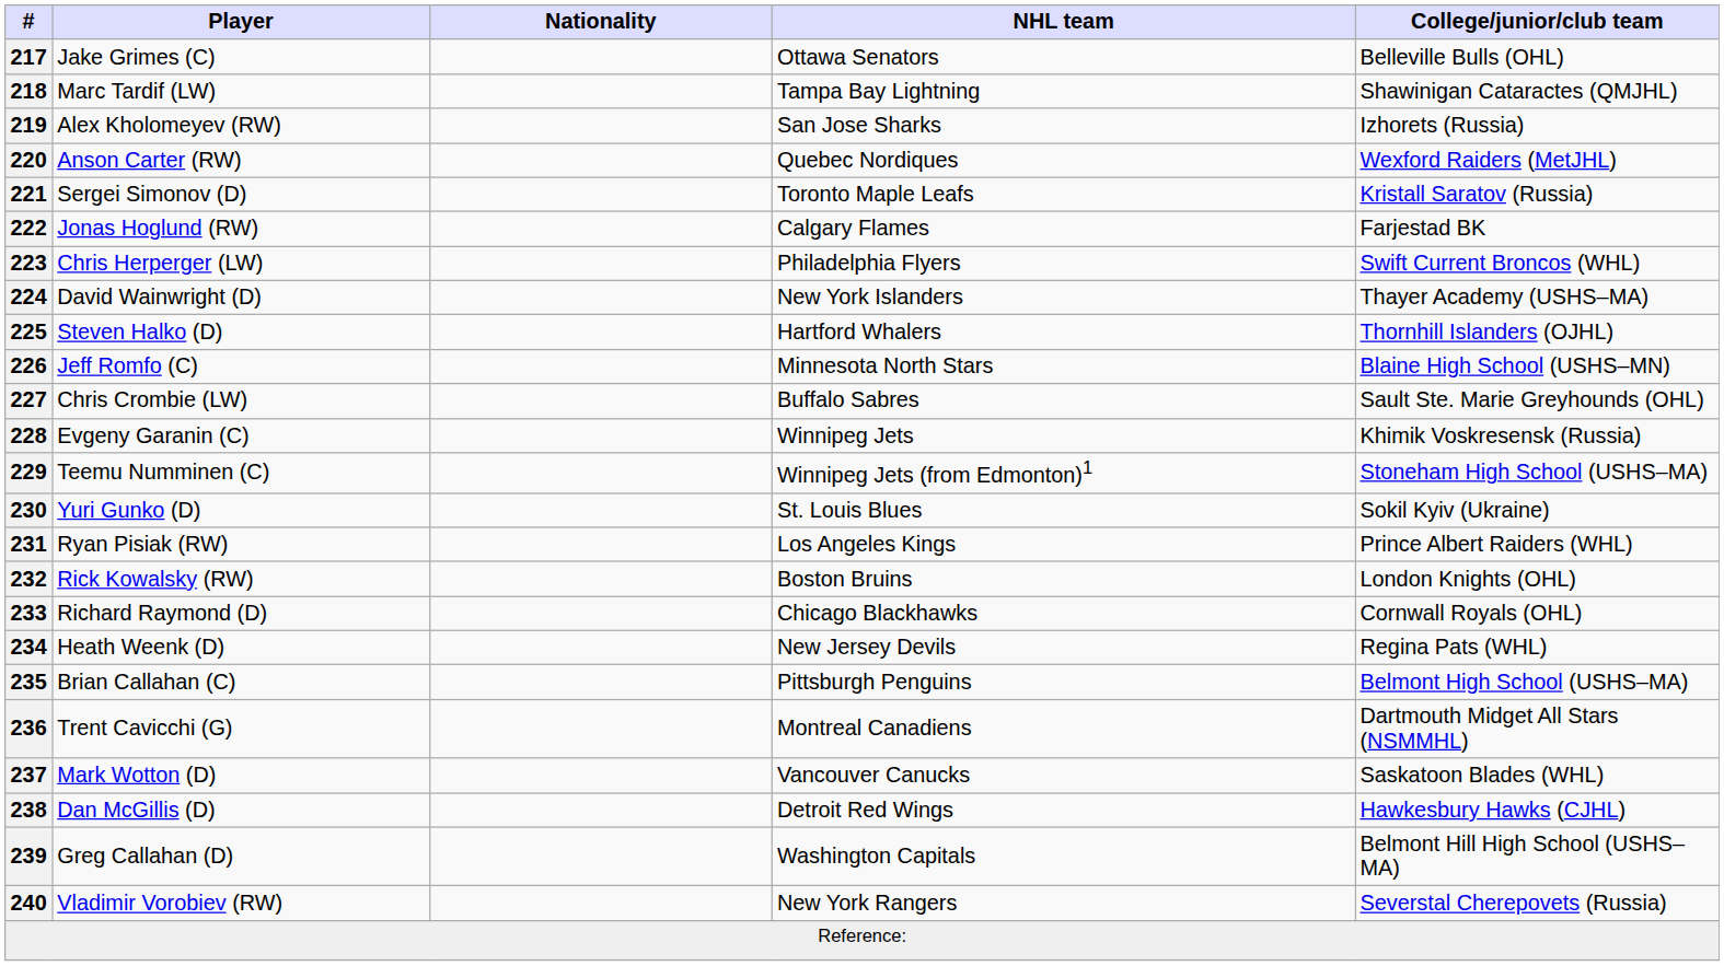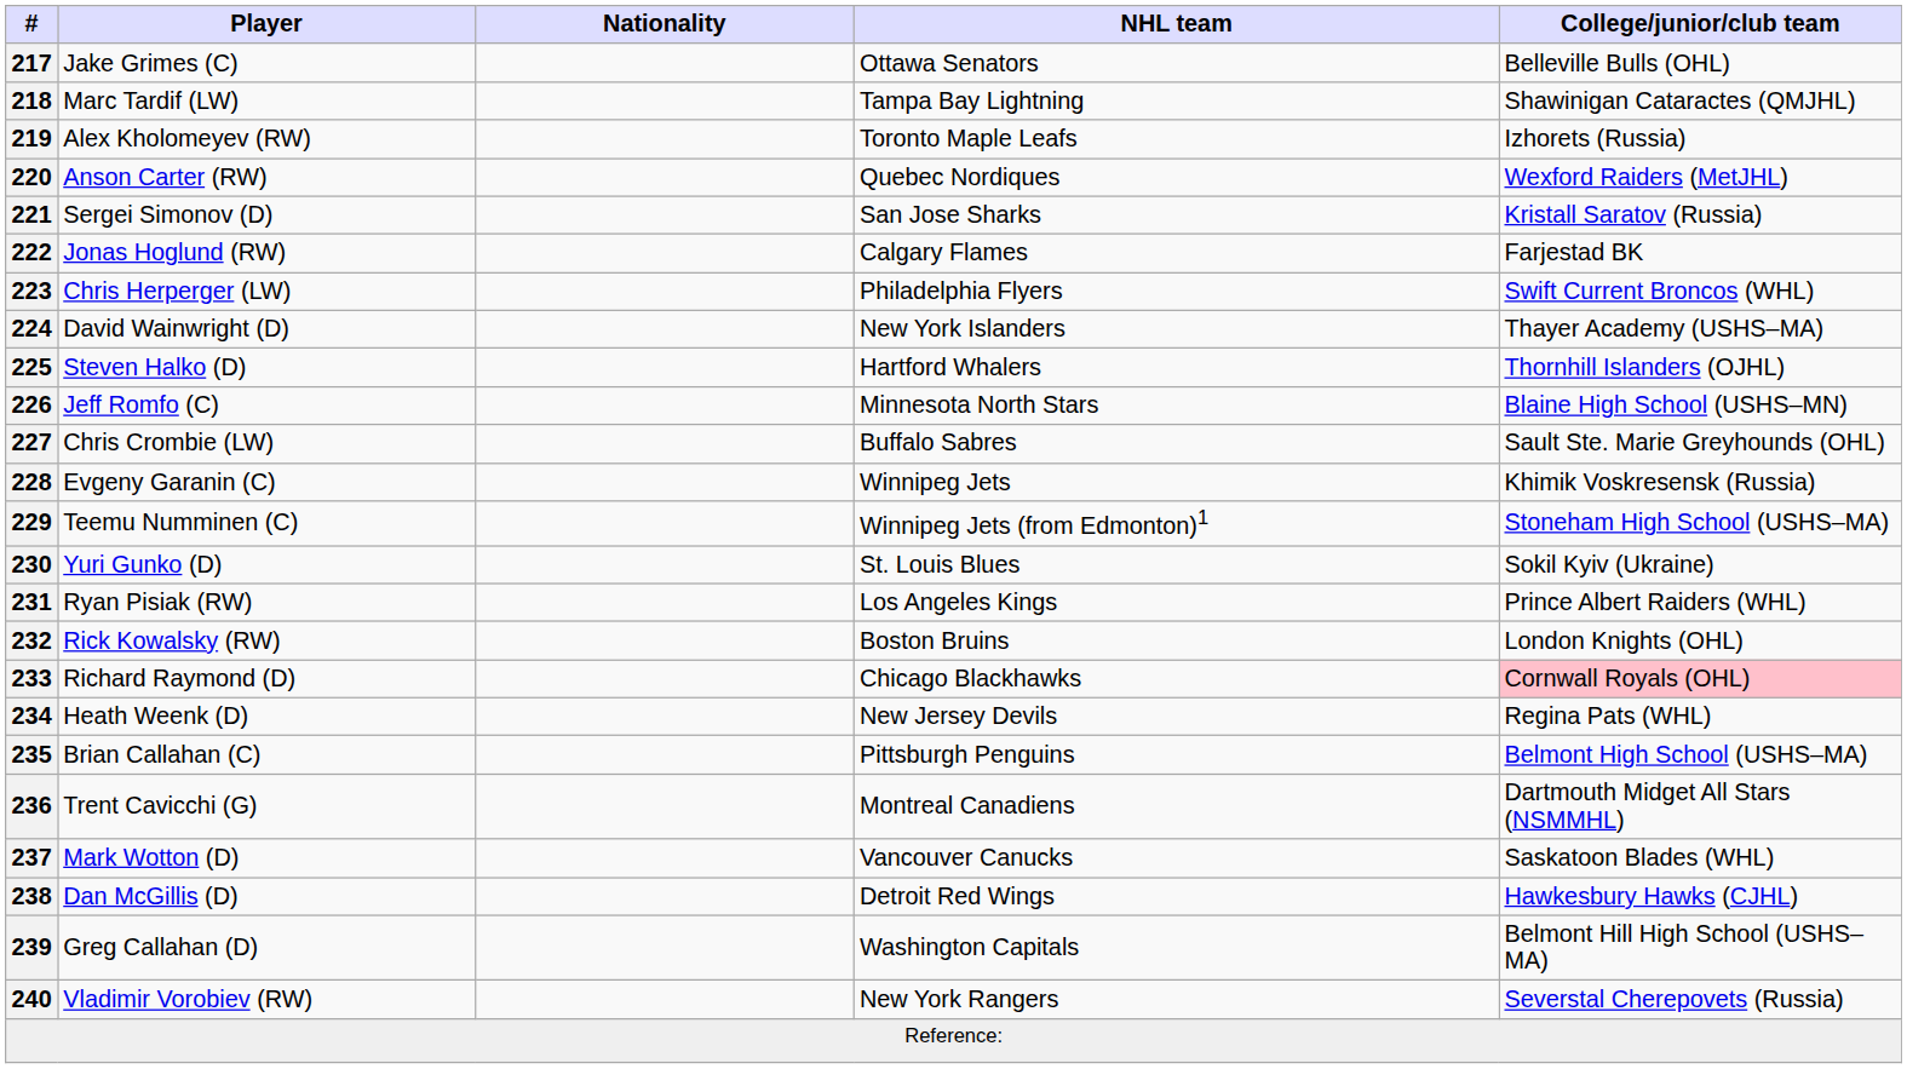 <table class="wikitable" style="width: 100%">
 <tr>
 <th style="background:#ddf; width:2.75%;">#</th>
 <th style="background:#ddf; width:22.0%;">Player</th>
 <th style="background:#ddf; width:20.0%;">Nationality</th>
 <th style="background:#ddf; width:34.0%;">NHL team</th>
 <th style="background:#ddf; width:100.0%;">College/junior/club team</th>
 </tr>
 <tr>
 <th>217</th>
 <td>Jake Grimes (C)</td>
 <td></td>
 <td>Ottawa Senators</td>
 <td>Belleville Bulls (OHL)</td>
 </tr>
 <tr>
 <th>218</th>
 <td>Marc Tardif (LW)</td>
 <td></td>
 <td>Tampa Bay Lightning</td>
 <td>Shawinigan Cataractes (QMJHL)</td>
 </tr>
 <tr>
 <th>219</th>
 <td>Alex Kholomeyev (RW)</td>
 <td></td>
-<td>San Jose Sharks</td>
+<td>Toronto Maple Leafs</td>
 <td>Izhorets (Russia)</td>
 </tr>
 <tr>
 <th>220</th>
 <td><a href='#'>Anson Carter</a> (RW)</td>
 <td></td>
 <td>Quebec Nordiques</td>
 <td><a href='#'>Wexford Raiders</a> (<a href='#'>MetJHL</a>)</td>
 </tr>
 <tr>
 <th>221</th>
 <td>Sergei Simonov (D)</td>
 <td></td>
-<td>Toronto Maple Leafs</td>
+<td>San Jose Sharks</td>
 <td><a href='#'>Kristall Saratov</a> (Russia)</td>
 </tr>
 <tr>
 <th>222</th>
 <td><a href='#'>Jonas Hoglund</a> (RW)</td>
 <td></td>
 <td>Calgary Flames</td>
 <td>Farjestad BK</td>
 </tr>
 <tr>
 <th>223</th>
 <td><a href='#'>Chris Herperger</a> (LW)</td>
 <td></td>
 <td>Philadelphia Flyers</td>
 <td><a href='#'>Swift Current Broncos</a> (WHL)</td>
 </tr>
 <tr>
 <th>224</th>
 <td>David Wainwright (D)</td>
 <td></td>
 <td>New York Islanders</td>
 <td>Thayer Academy (USHS–MA)</td>
 </tr>
 <tr>
 <th>225</th>
 <td><a href='#'>Steven Halko</a> (D)</td>
 <td></td>
 <td>Hartford Whalers</td>
 <td><a href='#'>Thornhill Islanders</a> (OJHL)</td>
 </tr>
 <tr>
 <th>226</th>
 <td><a href='#'>Jeff Romfo</a> (C)</td>
 <td></td>
 <td>Minnesota North Stars</td>
 <td><a href='#'>Blaine High School</a> (USHS–MN)</td>
 </tr>
 <tr>
 <th>227</th>
 <td>Chris Crombie (LW)</td>
 <td></td>
 <td>Buffalo Sabres</td>
 <td>Sault Ste. Marie Greyhounds (OHL)</td>
 </tr>
 <tr>
 <th>228</th>
 <td>Evgeny Garanin (C)</td>
 <td></td>
 <td>Winnipeg Jets</td>
 <td>Khimik Voskresensk (Russia)</td>
 </tr>
 <tr>
 <th>229</th>
 <td>Teemu Numminen (C)</td>
 <td></td>
 <td>Winnipeg Jets (from Edmonton)<sup>1</sup></td>
 <td><a href='#'>Stoneham High School</a> (USHS–MA)</td>
 </tr>
 <tr>
 <th>230</th>
 <td><a href='#'>Yuri Gunko</a> (D)</td>
 <td></td>
 <td>St. Louis Blues</td>
 <td>Sokil Kyiv (Ukraine)</td>
 </tr>
 <tr>
 <th>231</th>
 <td>Ryan Pisiak (RW)</td>
 <td></td>
 <td>Los Angeles Kings</td>
 <td>Prince Albert Raiders (WHL)</td>
 </tr>
 <tr>
 <th>232</th>
 <td><a href='#'>Rick Kowalsky</a> (RW)</td>
 <td></td>
 <td>Boston Bruins</td>
 <td>London Knights (OHL)</td>
 </tr>
 <tr>
 <th>233</th>
 <td>Richard Raymond (D)</td>
 <td></td>
 <td>Chicago Blackhawks</td>
-<td>Cornwall Royals (OHL)</td>
+<td style="background: pink;">Cornwall Royals (OHL)</td>
 </tr>
 <tr>
 <th>234</th>
 <td>Heath Weenk (D)</td>
 <td></td>
 <td>New Jersey Devils</td>
 <td>Regina Pats (WHL)</td>
 </tr>
 <tr>
 <th>235</th>
 <td>Brian Callahan (C)</td>
 <td></td>
 <td>Pittsburgh Penguins</td>
 <td><a href='#'>Belmont High School</a> (USHS–MA)</td>
 </tr>
 <tr>
 <th>236</th>
 <td>Trent Cavicchi (G)</td>
 <td></td>
 <td>Montreal Canadiens</td>
 <td>Dartmouth Midget All Stars (<a href='#'>NSMMHL</a>)</td>
 </tr>
 <tr>
 <th>237</th>
 <td><a href='#'>Mark Wotton</a> (D)</td>
 <td></td>
 <td>Vancouver Canucks</td>
 <td>Saskatoon Blades (WHL)</td>
 </tr>
 <tr>
 <th>238</th>
 <td><a href='#'>Dan McGillis</a> (D)</td>
 <td></td>
 <td>Detroit Red Wings</td>
 <td><a href='#'>Hawkesbury Hawks</a> (<a href='#'>CJHL</a>)</td>
 </tr>
 <tr>
 <th>239</th>
 <td>Greg Callahan (D)</td>
 <td></td>
 <td>Washington Capitals</td>
 <td>Belmont Hill High School (USHS–MA)</td>
 </tr>
 <tr>
 <th>240</th>
 <td><a href='#'>Vladimir Vorobiev</a> (RW)</td>
 <td></td>
 <td>New York Rangers</td>
 <td><a href='#'>Severstal Cherepovets</a> (Russia)</td>
 </tr>
 <tr>
 <td align=center colspan="6" bgcolor="#efefef"><sup>Reference:  </sup></td>
 </tr>
 </table>
